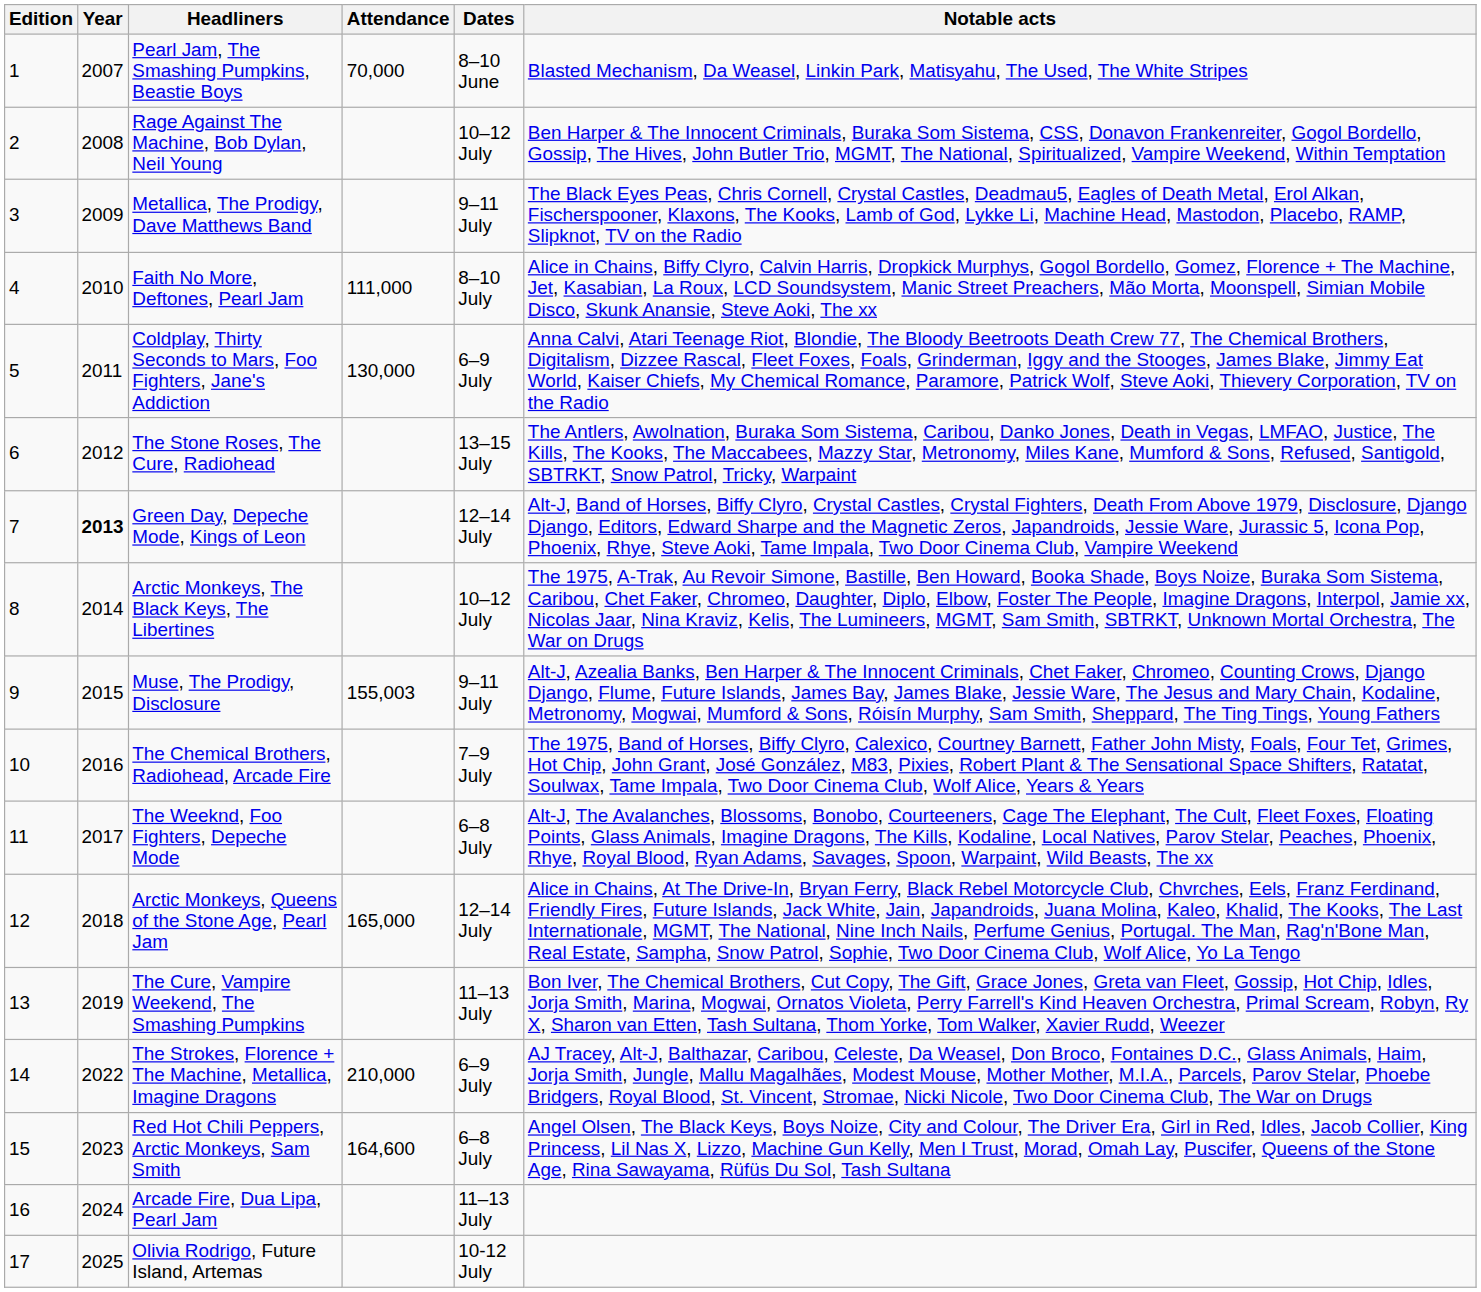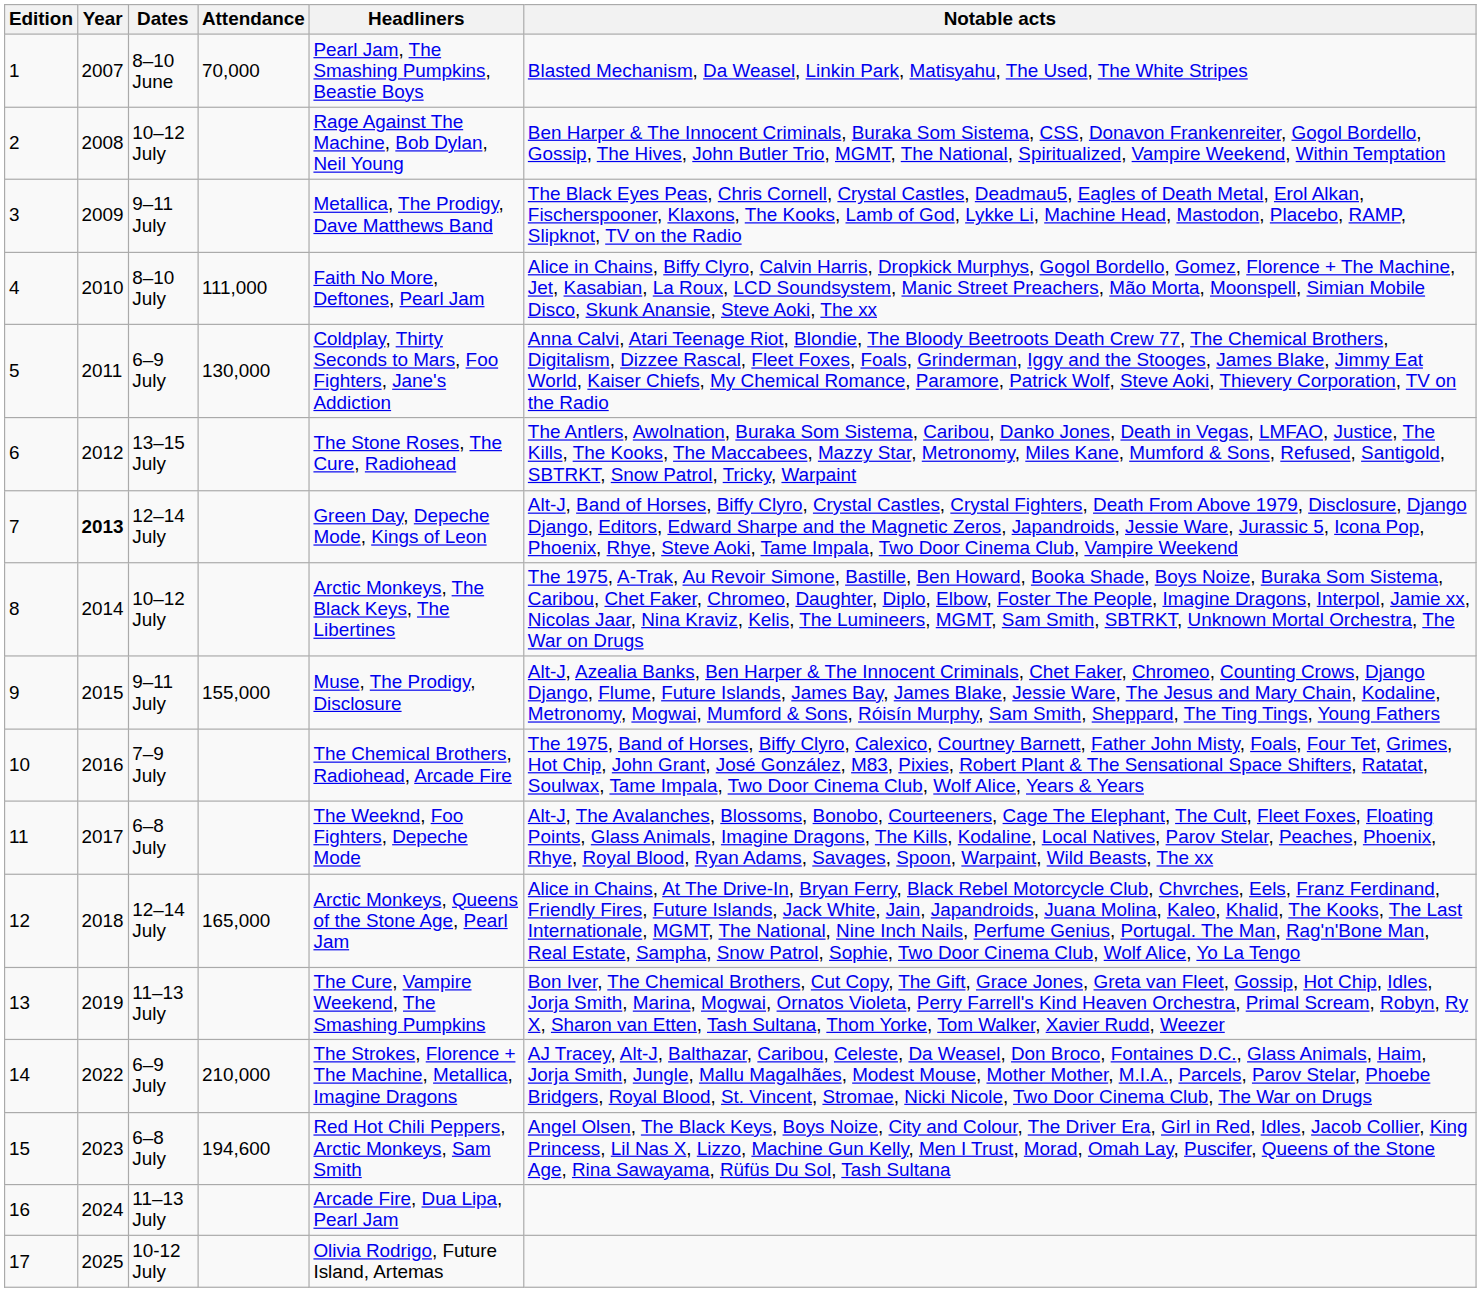 <table class="wikitable sortable">
 <tr>
 <th>Edition</th>
 <th>Year</th>
+<th>Dates</th>
+<th>Attendance</th>
 <th class="unsortable">Headliners</th>
-<th>Attendance</th>
-<th>Dates</th>
 <th>Notable acts</th>
 </tr>
 <tr>
 <td>1</td>
 <td>2007</td>
+<td>8–10 June</td>
+<td>70,000</td>
 <td><a href='#'>Pearl Jam</a>, <a href='#'>The Smashing Pumpkins</a>, <a href='#'>Beastie Boys</a></td>
-<td>70,000</td>
-<td>8–10 June</td>
 <td><a href='#'>Blasted Mechanism</a>, <a href='#'>Da Weasel</a>, <a href='#'>Linkin Park</a>, <a href='#'>Matisyahu</a>, <a href='#'>The Used</a>, <a href='#'>The White Stripes</a></td>
 </tr>
 <tr>
 <td>2</td>
 <td>2008</td>
+<td>10–12 July</td>
+<td></td>
 <td><a href='#'>Rage Against The Machine</a>, <a href='#'>Bob Dylan</a>, <a href='#'>Neil Young</a></td>
-<td></td>
-<td>10–12 July</td>
 <td><a href='#'>Ben Harper & The Innocent Criminals</a>, <a href='#'>Buraka Som Sistema</a>, <a href='#'>CSS</a>, <a href='#'>Donavon Frankenreiter</a>, <a href='#'>Gogol Bordello</a>, <a href='#'>Gossip</a>, <a href='#'>The Hives</a>, <a href='#'>John Butler Trio</a>, <a href='#'>MGMT</a>, <a href='#'>The National</a>, <a href='#'>Spiritualized</a>, <a href='#'>Vampire Weekend</a>, <a href='#'>Within Temptation</a></td>
 </tr>
 <tr>
 <td>3</td>
 <td>2009</td>
+<td>9–11 July</td>
+<td></td>
 <td><a href='#'>Metallica</a>, <a href='#'>The Prodigy</a>, <a href='#'>Dave Matthews Band</a></td>
-<td></td>
-<td>9–11 July</td>
 <td><a href='#'>The Black Eyes Peas</a>, <a href='#'>Chris Cornell</a>, <a href='#'>Crystal Castles</a>, <a href='#'>Deadmau5</a>, <a href='#'>Eagles of Death Metal</a>, <a href='#'>Erol Alkan</a>, <a href='#'>Fischerspooner</a>, <a href='#'>Klaxons</a>, <a href='#'>The Kooks</a>, <a href='#'>Lamb of God</a>, <a href='#'>Lykke Li</a>, <a href='#'>Machine Head</a>, <a href='#'>Mastodon</a>, <a href='#'>Placebo</a>, <a href='#'>RAMP</a>, <a href='#'>Slipknot</a>, <a href='#'>TV on the Radio</a></td>
 </tr>
 <tr>
 <td>4</td>
 <td>2010</td>
+<td>8–10 July</td>
+<td>111,000</td>
 <td><a href='#'>Faith No More</a>, <a href='#'>Deftones</a>, <a href='#'>Pearl Jam</a></td>
-<td>111,000</td>
-<td>8–10 July</td>
 <td><a href='#'>Alice in Chains</a>, <a href='#'>Biffy Clyro</a>, <a href='#'>Calvin Harris</a>, <a href='#'>Dropkick Murphys</a>, <a href='#'>Gogol Bordello</a>, <a href='#'>Gomez</a>, <a href='#'>Florence + The Machine</a>, <a href='#'>Jet</a>, <a href='#'>Kasabian</a>, <a href='#'>La Roux</a>, <a href='#'>LCD Soundsystem</a>, <a href='#'>Manic Street Preachers</a>, <a href='#'>Mão Morta</a>, <a href='#'>Moonspell</a>, <a href='#'>Simian Mobile Disco</a>, <a href='#'>Skunk Anansie</a>, <a href='#'>Steve Aoki</a>, <a href='#'>The xx</a></td>
 </tr>
 <tr>
 <td>5</td>
 <td>2011</td>
+<td>6–9 July</td>
+<td>130,000</td>
 <td><a href='#'>Coldplay</a>, <a href='#'>Thirty Seconds to Mars</a>, <a href='#'>Foo Fighters</a>, <a href='#'>Jane's Addiction</a></td>
-<td>130,000</td>
-<td>6–9 July</td>
 <td><a href='#'>Anna Calvi</a>, <a href='#'>Atari Teenage Riot</a>, <a href='#'>Blondie</a>, <a href='#'>The Bloody Beetroots Death Crew 77</a>, <a href='#'>The Chemical Brothers</a>, <a href='#'>Digitalism</a>, <a href='#'>Dizzee Rascal</a>, <a href='#'>Fleet Foxes</a>, <a href='#'>Foals</a>, <a href='#'>Grinderman</a>, <a href='#'>Iggy and the Stooges</a>, <a href='#'>James Blake</a>, <a href='#'>Jimmy Eat World</a>, <a href='#'>Kaiser Chiefs</a>, <a href='#'>My Chemical Romance</a>, <a href='#'>Paramore</a>, <a href='#'>Patrick Wolf</a>, <a href='#'>Steve Aoki</a>, <a href='#'>Thievery Corporation</a>, <a href='#'>TV on the Radio</a></td>
 </tr>
 <tr>
 <td>6</td>
 <td>2012</td>
+<td>13–15 July</td>
+<td></td>
 <td><a href='#'>The Stone Roses</a>, <a href='#'>The Cure</a>, <a href='#'>Radiohead</a></td>
-<td></td>
-<td>13–15 July</td>
 <td><a href='#'>The Antlers</a>, <a href='#'>Awolnation</a>, <a href='#'>Buraka Som Sistema</a>, <a href='#'>Caribou</a>, <a href='#'>Danko Jones</a>, <a href='#'>Death in Vegas</a>, <a href='#'>LMFAO</a>, <a href='#'>Justice</a>, <a href='#'>The Kills</a>, <a href='#'>The Kooks</a>, <a href='#'>The Maccabees</a>, <a href='#'>Mazzy Star</a>, <a href='#'>Metronomy</a>, <a href='#'>Miles Kane</a>, <a href='#'>Mumford & Sons</a>, <a href='#'>Refused</a>, <a href='#'>Santigold</a>, <a href='#'>SBTRKT</a>, <a href='#'>Snow Patrol</a>, <a href='#'>Tricky</a>, <a href='#'>Warpaint</a></td>
 </tr>
 <tr>
 <td>7</td>
 <td><strong>2013</strong></td>
+<td>12–14 July</td>
+<td></td>
 <td><a href='#'>Green Day</a>, <a href='#'>Depeche Mode</a>, <a href='#'>Kings of Leon</a></td>
-<td></td>
-<td>12–14 July</td>
 <td><a href='#'>Alt-J</a>, <a href='#'>Band of Horses</a>, <a href='#'>Biffy Clyro</a>, <a href='#'>Crystal Castles</a>, <a href='#'>Crystal Fighters</a>, <a href='#'>Death From Above 1979</a>, <a href='#'>Disclosure</a>, <a href='#'>Django Django</a>, <a href='#'>Editors</a>, <a href='#'>Edward Sharpe and the Magnetic Zeros</a>, <a href='#'>Japandroids</a>, <a href='#'>Jessie Ware</a>, <a href='#'>Jurassic 5</a>, <a href='#'>Icona Pop</a>, <a href='#'>Phoenix</a>, <a href='#'>Rhye</a>, <a href='#'>Steve Aoki</a>, <a href='#'>Tame Impala</a>, <a href='#'>Two Door Cinema Club</a>, <a href='#'>Vampire Weekend</a></td>
 </tr>
 <tr>
 <td>8</td>
 <td>2014</td>
+<td>10–12 July</td>
+<td></td>
 <td><a href='#'>Arctic Monkeys</a>, <a href='#'>The Black Keys</a>, <a href='#'>The Libertines</a></td>
-<td></td>
-<td>10–12 July</td>
 <td><a href='#'>The 1975</a>, <a href='#'>A-Trak</a>, <a href='#'>Au Revoir Simone</a>, <a href='#'>Bastille</a>, <a href='#'>Ben Howard</a>, <a href='#'>Booka Shade</a>, <a href='#'>Boys Noize</a>, <a href='#'>Buraka Som Sistema</a>, <a href='#'>Caribou</a>, <a href='#'>Chet Faker</a>, <a href='#'>Chromeo</a>, <a href='#'>Daughter</a>, <a href='#'>Diplo</a>, <a href='#'>Elbow</a>, <a href='#'>Foster The People</a>, <a href='#'>Imagine Dragons</a>, <a href='#'>Interpol</a>, <a href='#'>Jamie xx</a>, <a href='#'>Nicolas Jaar</a>, <a href='#'>Nina Kraviz</a>, <a href='#'>Kelis</a>, <a href='#'>The Lumineers</a>, <a href='#'>MGMT</a>, <a href='#'>Sam Smith</a>, <a href='#'>SBTRKT</a>, <a href='#'>Unknown Mortal Orchestra</a>, <a href='#'>The War on Drugs</a></td>
 </tr>
 <tr>
 <td>9</td>
 <td>2015</td>
+<td>9–11 July</td>
+<td>155,000</td>
 <td><a href='#'>Muse</a>, <a href='#'>The Prodigy</a>, <a href='#'>Disclosure</a></td>
-<td>155,003</td>
-<td>9–11 July</td>
 <td><a href='#'>Alt-J</a>, <a href='#'>Azealia Banks</a>, <a href='#'>Ben Harper & The Innocent Criminals</a>, <a href='#'>Chet Faker</a>, <a href='#'>Chromeo</a>, <a href='#'>Counting Crows</a>, <a href='#'>Django Django</a>, <a href='#'>Flume</a>, <a href='#'>Future Islands</a>, <a href='#'>James Bay</a>, <a href='#'>James Blake</a>, <a href='#'>Jessie Ware</a>, <a href='#'>The Jesus and Mary Chain</a>, <a href='#'>Kodaline</a>, <a href='#'>Metronomy</a>, <a href='#'>Mogwai</a>, <a href='#'>Mumford & Sons</a>, <a href='#'>Róisín Murphy</a>, <a href='#'>Sam Smith</a>, <a href='#'>Sheppard</a>, <a href='#'>The Ting Tings</a>, <a href='#'>Young Fathers</a></td>
 </tr>
 <tr>
 <td>10</td>
 <td>2016</td>
+<td>7–9 July</td>
+<td></td>
 <td><a href='#'>The Chemical Brothers</a>, <a href='#'>Radiohead</a>, <a href='#'>Arcade Fire</a></td>
-<td></td>
-<td>7–9 July</td>
 <td><a href='#'>The 1975</a>, <a href='#'>Band of Horses</a>, <a href='#'>Biffy Clyro</a>, <a href='#'>Calexico</a>, <a href='#'>Courtney Barnett</a>, <a href='#'>Father John Misty</a>, <a href='#'>Foals</a>, <a href='#'>Four Tet</a>, <a href='#'>Grimes</a>, <a href='#'>Hot Chip</a>, <a href='#'>John Grant</a>, <a href='#'>José González</a>, <a href='#'>M83</a>, <a href='#'>Pixies</a>, <a href='#'>Robert Plant & The Sensational Space Shifters</a>, <a href='#'>Ratatat</a>, <a href='#'>Soulwax</a>, <a href='#'>Tame Impala</a>, <a href='#'>Two Door Cinema Club</a>, <a href='#'>Wolf Alice</a>, <a href='#'>Years & Years</a></td>
 </tr>
 <tr>
 <td>11</td>
 <td>2017</td>
+<td>6–8 July</td>
+<td></td>
 <td><a href='#'>The Weeknd</a>, <a href='#'>Foo Fighters</a>, <a href='#'>Depeche Mode</a></td>
-<td></td>
-<td>6–8 July</td>
 <td><a href='#'>Alt-J</a>, <a href='#'>The Avalanches</a>, <a href='#'>Blossoms</a>, <a href='#'>Bonobo</a>, <a href='#'>Courteeners</a>, <a href='#'>Cage The Elephant</a>, <a href='#'>The Cult</a>, <a href='#'>Fleet Foxes</a>, <a href='#'>Floating Points</a>, <a href='#'>Glass Animals</a>, <a href='#'>Imagine Dragons</a>, <a href='#'>The Kills</a>, <a href='#'>Kodaline</a>, <a href='#'>Local Natives</a>, <a href='#'>Parov Stelar</a>, <a href='#'>Peaches</a>, <a href='#'>Phoenix</a>, <a href='#'>Rhye</a>, <a href='#'>Royal Blood</a>, <a href='#'>Ryan Adams</a>, <a href='#'>Savages</a>, <a href='#'>Spoon</a>, <a href='#'>Warpaint</a>, <a href='#'>Wild Beasts</a>, <a href='#'>The xx</a></td>
 </tr>
 <tr>
 <td>12</td>
 <td>2018</td>
+<td>12–14 July</td>
+<td>165,000</td>
 <td><a href='#'>Arctic Monkeys</a>, <a href='#'>Queens of the Stone Age</a>, <a href='#'>Pearl Jam</a></td>
-<td>165,000</td>
-<td>12–14 July</td>
 <td><a href='#'>Alice in Chains</a>, <a href='#'>At The Drive-In</a>, <a href='#'>Bryan Ferry</a>, <a href='#'>Black Rebel Motorcycle Club</a>, <a href='#'>Chvrches</a>, <a href='#'>Eels</a>, <a href='#'>Franz Ferdinand</a>, <a href='#'>Friendly Fires</a>, <a href='#'>Future Islands</a>, <a href='#'>Jack White</a>, <a href='#'>Jain</a>, <a href='#'>Japandroids</a>, <a href='#'>Juana Molina</a>, <a href='#'>Kaleo</a>, <a href='#'>Khalid</a>, <a href='#'>The Kooks</a>, <a href='#'>The Last Internationale</a>, <a href='#'>MGMT</a>, <a href='#'>The National</a>, <a href='#'>Nine Inch Nails</a>, <a href='#'>Perfume Genius</a>, <a href='#'>Portugal. The Man</a>, <a href='#'>Rag'n'Bone Man</a>, <a href='#'>Real Estate</a>, <a href='#'>Sampha</a>, <a href='#'>Snow Patrol</a>, <a href='#'>Sophie</a>, <a href='#'>Two Door Cinema Club</a>, <a href='#'>Wolf Alice</a>, <a href='#'>Yo La Tengo</a></td>
 </tr>
 <tr>
 <td>13</td>
 <td>2019</td>
+<td>11–13 July</td>
+<td></td>
 <td><a href='#'>The Cure</a>, <a href='#'>Vampire Weekend</a>, <a href='#'>The Smashing Pumpkins</a></td>
-<td></td>
-<td>11–13 July</td>
 <td><a href='#'>Bon Iver</a>, <a href='#'>The Chemical Brothers</a>, <a href='#'>Cut Copy</a>, <a href='#'>The Gift</a>, <a href='#'>Grace Jones</a>, <a href='#'>Greta van Fleet</a>, <a href='#'>Gossip</a>, <a href='#'>Hot Chip</a>, <a href='#'>Idles</a>, <a href='#'>Jorja Smith</a>, <a href='#'>Marina</a>, <a href='#'>Mogwai</a>, <a href='#'>Ornatos Violeta</a>, <a href='#'>Perry Farrell's Kind Heaven Orchestra</a>, <a href='#'>Primal Scream</a>, <a href='#'>Robyn</a>, <a href='#'>Ry X</a>, <a href='#'>Sharon van Etten</a>, <a href='#'>Tash Sultana</a>, <a href='#'>Thom Yorke</a>, <a href='#'>Tom Walker</a>, <a href='#'>Xavier Rudd</a>, <a href='#'>Weezer</a></td>
 </tr>
 <tr>
 <td>14</td>
 <td>2022</td>
+<td>6–9 July</td>
+<td>210,000</td>
 <td><a href='#'>The Strokes</a>, <a href='#'>Florence + The Machine</a>, <a href='#'>Metallica</a>, <a href='#'>Imagine Dragons</a></td>
-<td>210,000</td>
-<td>6–9 July</td>
 <td><a href='#'>AJ Tracey</a>, <a href='#'>Alt-J</a>, <a href='#'>Balthazar</a>, <a href='#'>Caribou</a>, <a href='#'>Celeste</a>, <a href='#'>Da Weasel</a>, <a href='#'>Don Broco</a>, <a href='#'>Fontaines D.C.</a>, <a href='#'>Glass Animals</a>, <a href='#'>Haim</a>, <a href='#'>Jorja Smith</a>, <a href='#'>Jungle</a>, <a href='#'>Mallu Magalhães</a>, <a href='#'>Modest Mouse</a>, <a href='#'>Mother Mother</a>, <a href='#'>M.I.A.</a>, <a href='#'>Parcels</a>, <a href='#'>Parov Stelar</a>, <a href='#'>Phoebe Bridgers</a>, <a href='#'>Royal Blood</a>, <a href='#'>St. Vincent</a>, <a href='#'>Stromae</a>, <a href='#'>Nicki Nicole</a>, <a href='#'>Two Door Cinema Club</a>, <a href='#'>The War on Drugs</a></td>
 </tr>
 <tr>
 <td>15</td>
 <td>2023</td>
+<td>6–8 July</td>
+<td>194,600</td>
 <td><a href='#'>Red Hot Chili Peppers</a>, <a href='#'>Arctic Monkeys</a>, <a href='#'>Sam Smith</a></td>
-<td>164,600</td>
-<td>6–8 July</td>
 <td><a href='#'>Angel Olsen</a>, <a href='#'>The Black Keys</a>, <a href='#'>Boys Noize</a>, <a href='#'>City and Colour</a>, <a href='#'>The Driver Era</a>, <a href='#'>Girl in Red</a>, <a href='#'>Idles</a>, <a href='#'>Jacob Collier</a>, <a href='#'>King Princess</a>, <a href='#'>Lil Nas X</a>, <a href='#'>Lizzo</a>, <a href='#'>Machine Gun Kelly</a>, <a href='#'>Men I Trust</a>, <a href='#'>Morad</a>, <a href='#'>Omah Lay</a>, <a href='#'>Puscifer</a>, <a href='#'>Queens of the Stone Age</a>, <a href='#'>Rina Sawayama</a>, <a href='#'>Rüfüs Du Sol</a>, <a href='#'>Tash Sultana</a></td>
 </tr>
 <tr>
 <td>16</td>
 <td>2024</td>
+<td>11–13 July</td>
+<td></td>
 <td><a href='#'>Arcade Fire</a>, <a href='#'>Dua Lipa</a>, <a href='#'>Pearl Jam</a></td>
-<td></td>
-<td>11–13 July</td>
 <td></td>
 </tr>
 <tr>
 <td>17</td>
 <td>2025</td>
+<td>10-12 July</td>
+<td></td>
 <td><a href='#'>Olivia Rodrigo</a>, Future Island, Artemas</td>
-<td></td>
-<td>10-12 July</td>
 <td></td>
 </tr>
 </table>
